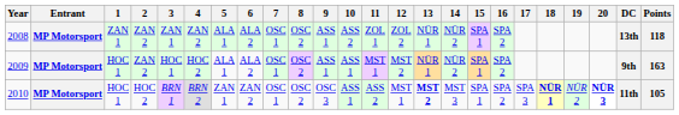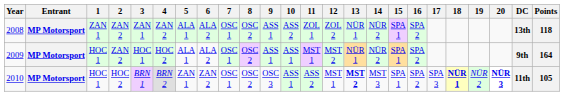 <table class="wikitable" style="text-align:center; font-size:85%">
 <tr>
 <th>Year</th>
 <th>Entrant</th>
 <th>1</th>
 <th>2</th>
 <th>3</th>
 <th>4</th>
 <th>5</th>
 <th>6</th>
 <th>7</th>
 <th>8</th>
 <th>9</th>
 <th>10</th>
 <th>11</th>
 <th>12</th>
 <th>13</th>
 <th>14</th>
 <th>15</th>
 <th>16</th>
 <th>17</th>
 <th>18</th>
 <th>19</th>
 <th>20</th>
 <th>DC</th>
 <th>Points</th>
 </tr>
 <tr>
 <td><a href='#'>2008</a></td>
 <th nowrap><a href='#'>MP Motorsport</a></th>
 <td style="background:#dfffdf;"><a href='#'>ZAN<br>1</a><br></td>
 <td style="background:#dfffdf;"><a href='#'>ZAN<br>2</a><br></td>
 <td style="background:#DFFFDF;"><a href='#'>ZAN<br>1</a><br></td>
 <td style="background:#DFFFDF;"><a href='#'>ZAN<br>2</a><br></td>
 <td style="background:#DFFFDF;"><a href='#'>ALA<br>1</a><br></td>
 <td style="background:#DFFFDF;"><a href='#'>ALA<br>2</a><br></td>
 <td style="background:#DFFFDF"><a href='#'>OSC<br>1</a><br></td>
 <td style="background:#DFFFDF"><a href='#'>OSC<br>2</a><br></td>
 <td style="background:#DFFFDF;"><a href='#'>ASS<br>1</a><br></td>
 <td style="background:#DFFFDF;"><a href='#'>ASS<br>2</a><br></td>
 <td style="background:#DFFFDF;"><a href='#'>ZOL<br>1</a><br></td>
 <td style="background:#DFFFDF;"><a href='#'>ZOL<br>2</a><br></td>
 <td style="background:#DFFFDF;"><a href='#'>NÜR<br>1</a><br></td>
 <td style="background:#DFFFDF;"><a href='#'>NÜR<br>2</a><br></td>
 <td style="background:#EFCFFF;"><a href='#'>SPA<br>1</a><br></td>
 <td style="background:#DFFFDF;"><a href='#'>SPA<br>2</a><br></td>
 <td></td>
 <td></td>
 <td></td>
 <td></td>
 <th>13th</th>
 <th>118</th>
 </tr>
 <tr>
 <td><a href='#'>2009</a></td>
 <th nowrap><a href='#'>MP Motorsport</a></th>
 <td style="background:#DFFFDF;"><a href='#'>HOC<br>1</a><br></td>
 <td style="background:#dfffdf;"><a href='#'>ZAN<br>2</a><br></td>
 <td style="background:#dfffdf;"><a href='#'>HOC<br>1</a><br></td>
 <td style="background:#dfffdf;"><a href='#'>HOC<br>2</a><br></td>
 <td style="background:#;"><a href='#'>ALA<br>1</a><br></td>
 <td style="background:#;"><a href='#'>ALA<br>2</a><br></td>
 <td style="background:#dfffdf;"><a href='#'>OSC<br>1</a><br></td>
 <td style="background:#efcfff;"><a href='#'>OSC<br>2</a><br></td>
 <td style="background:#dfffdf;"><a href='#'>ASS<br>1</a><br></td>
 <td style="background:#dfffdf;"><a href='#'>ASS<br>1</a><br></td>
 <td style="background:#efcfff;"><a href='#'>MST<br>1</a><br></td>
 <td style="background:#dfffdf;"><a href='#'>MST<br>2</a><br></td>
 <td style="background:#ffdf9f;"><a href='#'>NÜR<br>1</a><br></td>
 <td style="background:#dfffdf;"><a href='#'>NÜR<br>2</a><br></td>
 <td style="background:#ffdf9f;"><a href='#'>SPA<br>1</a><br></td>
 <td style="background:#dfffdf;"><a href='#'>SPA<br>2</a><br></td>
 <td></td>
 <td></td>
 <td></td>
 <td></td>
 <th>9th</th>
-<th>163</th>
+<th>164</th>
 </tr>
 <tr>
 <td><a href='#'>2010</a></td>
 <th><a href='#'>MP Motorsport</a></th>
 <td style="background:#;"><a href='#'>HOC<br>1</a><br></td>
 <td style="background:#;"><a href='#'>HOC<br>2</a><br></td>
 <td style="background:#efcfff;"><em><a href='#'>BRN<br>1</a></em><br></td>
 <td style="background:#dfdfdf;"><em><a href='#'>BRN<br>2</a></em><br></td>
 <td style="background:#;"><a href='#'>ZAN<br>1</a><br></td>
 <td style="background:#;"><a href='#'>ZAN<br>2</a><br></td>
 <td style="background:#;"><a href='#'>OSC<br>1</a><br></td>
 <td style="background:#;"><a href='#'>OSC<br>2</a><br></td>
 <td style="background:#;"><a href='#'>OSC<br>3</a><br></td>
 <td style="background:#dfffdf;"><a href='#'>ASS<br>1</a><br></td>
 <td style="background:#dfffdf;"><a href='#'>ASS<br>2</a><br></td>
 <td style="background:#;"><a href='#'>MST<br>1</a><br></td>
 <td style="background:#;"><strong><a href='#'>MST<br>2</a><br></strong></td>
 <td style="background:#;"><a href='#'>MST<br>3</a><br></td>
 <td style="background:#;"><a href='#'>SPA<br>1</a><br></td>
 <td style="background:#;"><a href='#'>SPA<br>2</a><br></td>
 <td style="background:#;"><a href='#'>SPA<br>3</a><br></td>
 <td style="background:#ffffbf;"><strong><a href='#'>NÜR<br>1</a></strong><br></td>
 <td style="background:#dfffdf;"><em><a href='#'>NÜR<br>2</a></em><br></td>
 <td style="background:#FFFFFF;"><strong><a href='#'>NÜR<br>3</a></strong><br></td>
 <th>11th</th>
 <th>105</th>
 </tr>
 </table>
